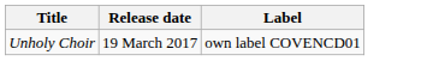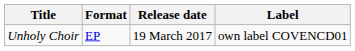 <table class="wikitable">
 <tr>
 <th>Title</th>
+<th>Format</th>
 <th>Release date</th>
 <th>Label</th>
 </tr>
 <tr>
 <td><em>Unholy Choir</em></td>
+<td><a href='#'>EP</a></td>
 <td>19 March 2017</td>
 <td>own label COVENCD01</td>
 </tr>
 </table>
